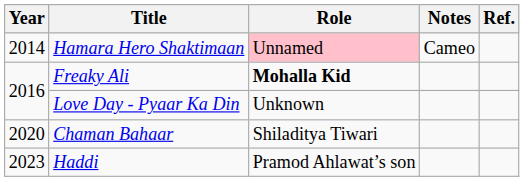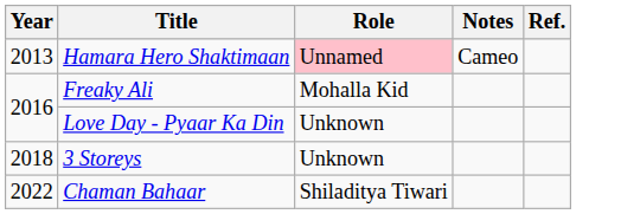 <table class="wikitable sortable plainrowheaders">
 <tr style="background:#ccc; text-align:center;">
 <th scope="col">Year</th>
 <th scope="col">Title</th>
 <th scope="col">Role</th>
 <th>Notes</th>
 <th>Ref.</th>
 </tr>
 <tr>
-<td>2014</td>
+<td>2013</td>
 <td><em><a href='#'>Hamara Hero Shaktimaan</a></em></td>
 <td style="background: pink;">Unnamed</td>
 <td>Cameo</td>
 <td></td>
 </tr>
 <tr>
 <td rowspan="2">2016</td>
 <td><em><a href='#'>Freaky Ali</a></em></td>
-<td><strong>Mohalla Kid</strong></td>
+<td>Mohalla Kid</td>
 <td></td>
 <td></td>
 </tr>
 <tr>
 <td><em><a href='#'>Love Day - Pyaar Ka Din</a></em></td>
 <td>Unknown</td>
 <td></td>
 <td></td>
 </tr>
 <tr>
-<td>2020</td>
+<td>2018</td>
+<td><em><a href='#'>3 Storeys</a></em></td>
+<td>Unknown</td>
+<td></td>
+<td></td>
+</tr>
+<tr>
+<td>2022</td>
 <td><em><a href='#'>Chaman Bahaar</a></em></td>
 <td>Shiladitya Tiwari</td>
 <td></td>
 <td></td>
 </tr>
-<tr>
-<td>2023</td>
-<td><em><a href='#'>Haddi</a></em></td>
-<td>Pramod Ahlawat’s son</td>
-<td></td>
-<td></td>
-</tr>
 </table>
